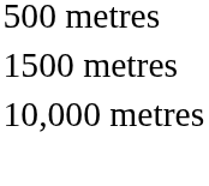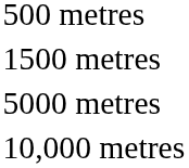 <table>
 <tr>
 <td>500 metres<br></td>
 <td></td>
 <td></td>
 <td></td>
 </tr>
 <tr>
 <td>1500 metres<br></td>
 <td></td>
 <td></td>
 <td></td>
 </tr>
 <tr>
+<td>5000 metres<br></td>
+<td></td>
+<td></td>
+<td></td>
+</tr>
+<tr>
 <td>10,000 metres<br></td>
 <td></td>
 <td></td>
 <td></td>
 </tr>
 </table>
